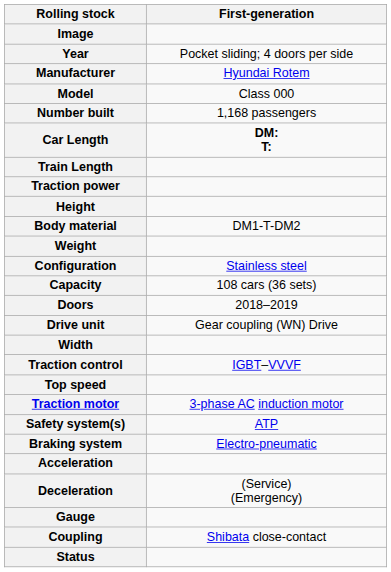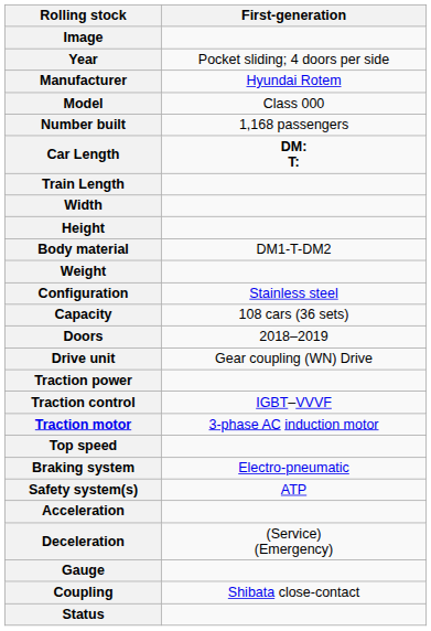 <table class="wikitable collapsible" style="text-align:center;">
 <tr>
 <th width="175px">Rolling stock</th>
 <th width="300px">First-generation</th>
 </tr>
 <tr>
 <th>Image</th>
 <td></td>
 </tr>
 <tr>
 <th>Year</th>
 <td>Pocket sliding; 4 doors per side</td>
 </tr>
 <tr>
 <th>Manufacturer</th>
 <td><a href='#'>Hyundai Rotem</a></td>
 </tr>
 <tr>
 <th>Model</th>
 <td>Class 000</td>
 </tr>
 <tr>
 <th>Number built</th>
 <td>1,168 passengers</td>
 </tr>
 <tr>
 <th>Car Length</th>
 <td><strong>DM:</strong> <br><strong>T:</strong> </td>
 </tr>
 <tr>
 <th>Train Length</th>
 <td></td>
 </tr>
 <tr>
-<th>Traction power</th>
+<th>Width</th>
 <td></td>
 </tr>
 <tr>
 <th>Height</th>
 <td></td>
 </tr>
 <tr>
 <th>Body material</th>
 <td>DM1-T-DM2</td>
 </tr>
 <tr>
 <th>Weight</th>
 <td> </td>
 </tr>
 <tr>
 <th>Configuration</th>
 <td><a href='#'>Stainless steel</a></td>
 </tr>
 <tr>
 <th>Capacity</th>
 <td>108 cars (36 sets)</td>
 </tr>
 <tr>
 <th>Doors</th>
 <td>2018–2019</td>
 </tr>
 <tr>
 <th>Drive unit</th>
 <td>Gear coupling (WN) Drive</td>
 </tr>
 <tr>
-<th>Width</th>
+<th>Traction power</th>
 <td></td>
 </tr>
 <tr>
 <th>Traction control</th>
 <td><a href='#'>IGBT</a>–<a href='#'>VVVF</a></td>
 </tr>
 <tr>
+<th><a href='#'>Traction motor</a></th>
+<td> <a href='#'>3-phase AC</a> <a href='#'>induction motor</a></td>
+</tr>
+<tr>
 <th>Top speed</th>
 <td></td>
 </tr>
 <tr>
-<th><a href='#'>Traction motor</a></th>
-<td> <a href='#'>3-phase AC</a> <a href='#'>induction motor</a></td>
+<th>Braking system</th>
+<td><a href='#'>Electro-pneumatic</a></td>
 </tr>
 <tr>
 <th>Safety system(s)</th>
 <td><a href='#'>ATP</a></td>
-</tr>
-<tr>
-<th>Braking system</th>
-<td><a href='#'>Electro-pneumatic</a></td>
 </tr>
 <tr>
 <th>Acceleration</th>
 <td></td>
 </tr>
 <tr>
 <th>Deceleration</th>
 <td> (Service)<br> (Emergency)</td>
 </tr>
 <tr>
 <th>Gauge</th>
 <td></td>
 </tr>
 <tr>
 <th>Coupling</th>
 <td><a href='#'>Shibata</a> close-contact</td>
 </tr>
 <tr>
 <th>Status</th>
 <td></td>
 </tr>
 </table>
